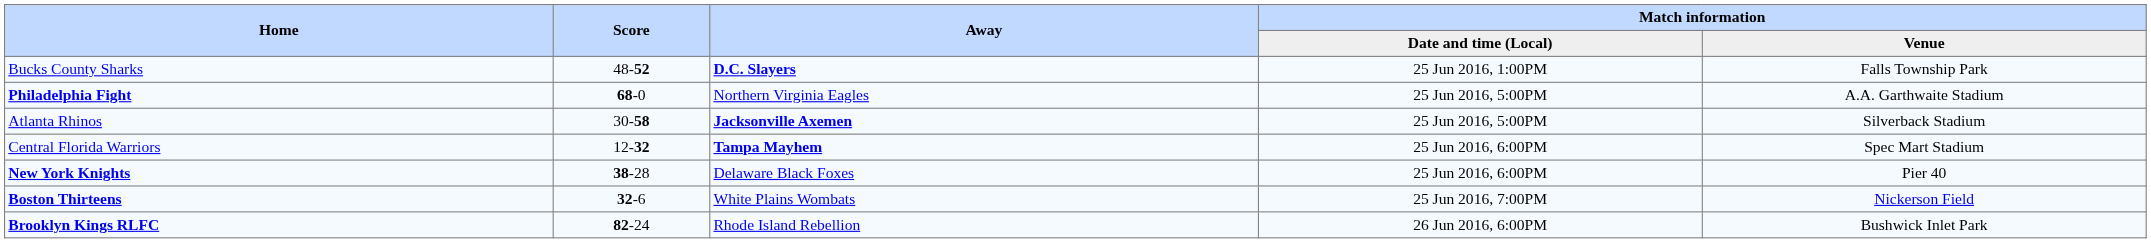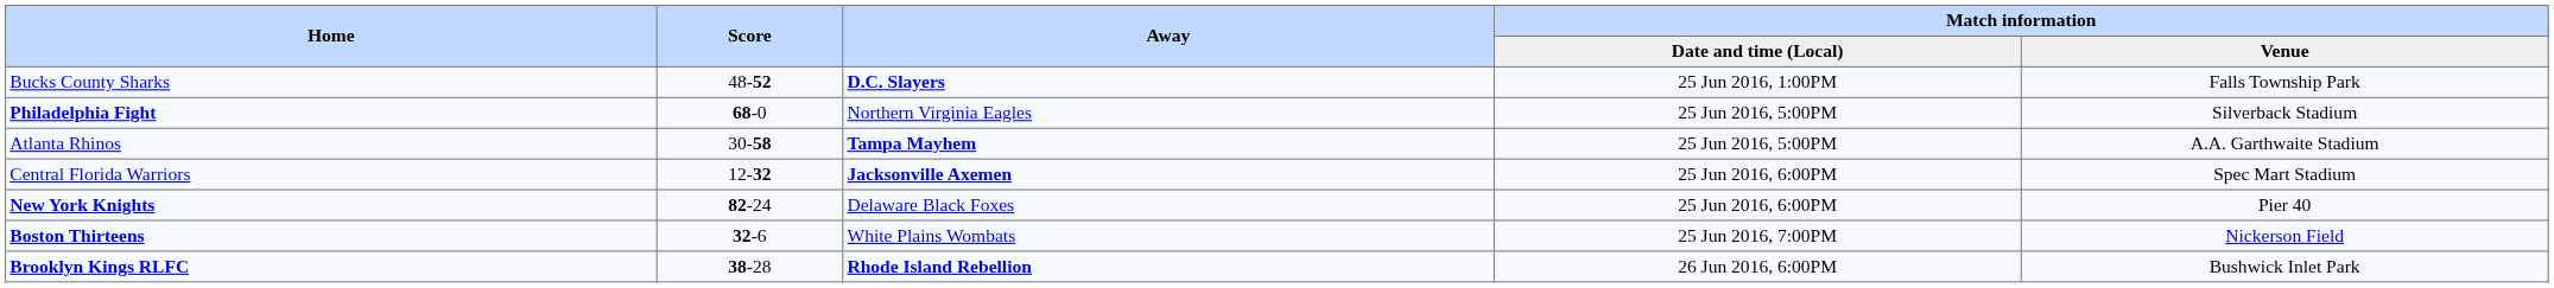 <table border="1" cellpadding="3" cellspacing="0" style="border-collapse:collapse; font-size:90%; width:100%">
 <tr style="background:#c1d8ff;">
 <th rowspan="2" style="width:21%;">Home</th>
 <th rowspan="2" style="width:6%;">Score</th>
 <th rowspan="2" style="width:21%;">Away</th>
 <th colspan=6>Match information</th>
 </tr>
 <tr style="background:#efefef;">
 <th width=17%>Date and time (Local)</th>
 <th style="width:17%;">Venue</th>
 </tr>
 <tr style="text-align:center; background:#f5faff;">
 <td style="text-align:left;"> <a href='#'>Bucks County Sharks</a></td>
 <td>48-<strong>52</strong></td>
 <td style="text-align:left;"> <strong><a href='#'>D.C. Slayers</a></strong></td>
 <td>25 Jun 2016, 1:00PM</td>
 <td>Falls Township Park</td>
 </tr>
 <tr style="text-align:center; background:#f5faff;">
 <td style="text-align:left;"> <strong><a href='#'>Philadelphia Fight</a></strong></td>
 <td><strong>68</strong>-0</td>
 <td style="text-align:left;"> <a href='#'>Northern Virginia Eagles</a></td>
 <td>25 Jun 2016, 5:00PM</td>
-<td>A.A. Garthwaite Stadium</td>
+<td>Silverback Stadium</td>
 </tr>
 <tr style="text-align:center; background:#f5faff;">
 <td style="text-align:left;"> <a href='#'>Atlanta Rhinos</a></td>
 <td>30-<strong>58</strong></td>
-<td style="text-align:left;"> <strong><a href='#'>Jacksonville Axemen</a></strong></td>
+<td style="text-align:left;"> <strong><a href='#'>Tampa Mayhem</a></strong></td>
 <td>25 Jun 2016, 5:00PM</td>
-<td>Silverback Stadium</td>
+<td>A.A. Garthwaite Stadium</td>
 </tr>
 <tr style="text-align:center; background:#f5faff;">
 <td style="text-align:left;"> <a href='#'>Central Florida Warriors</a></td>
 <td>12-<strong>32</strong></td>
-<td style="text-align:left;"> <strong><a href='#'>Tampa Mayhem</a></strong></td>
+<td style="text-align:left;"> <strong><a href='#'>Jacksonville Axemen</a></strong></td>
 <td>25 Jun 2016, 6:00PM</td>
 <td>Spec Mart Stadium</td>
 </tr>
 <tr style="text-align:center; background:#f5faff;">
 <td style="text-align:left;"> <strong><a href='#'>New York Knights</a></strong></td>
-<td><strong>38</strong>-28</td>
+<td><strong>82</strong>-24</td>
 <td style="text-align:left;"> <a href='#'>Delaware Black Foxes</a></td>
 <td>25 Jun 2016, 6:00PM</td>
 <td>Pier 40</td>
 </tr>
 <tr style="text-align:center; background:#f5faff;">
 <td style="text-align:left;"> <strong><a href='#'>Boston Thirteens</a></strong></td>
 <td><strong>32</strong>-6</td>
 <td style="text-align:left;"><a href='#'>White Plains Wombats</a></td>
 <td>25 Jun 2016, 7:00PM</td>
 <td><a href='#'>Nickerson Field</a></td>
 </tr>
 <tr style="text-align:center; background:#f5faff;">
 <td style="text-align:left;"> <strong><a href='#'>Brooklyn Kings RLFC</a></strong></td>
-<td><strong>82</strong>-24</td>
-<td style="text-align:left;"> <a href='#'>Rhode Island Rebellion</a></td>
+<td><strong>38</strong>-28</td>
+<td style="text-align:left;"><strong> <a href='#'>Rhode Island Rebellion</a></strong></td>
 <td>26 Jun 2016, 6:00PM</td>
 <td>Bushwick Inlet Park</td>
 </tr>
 </table>
